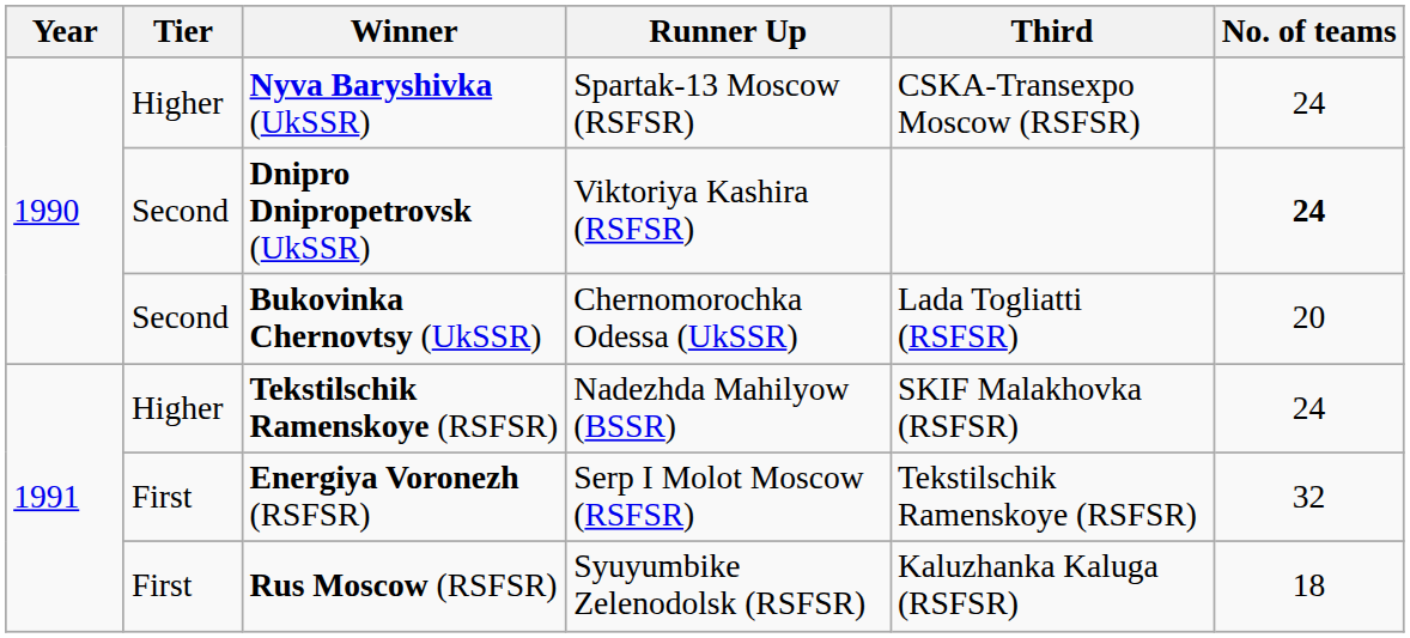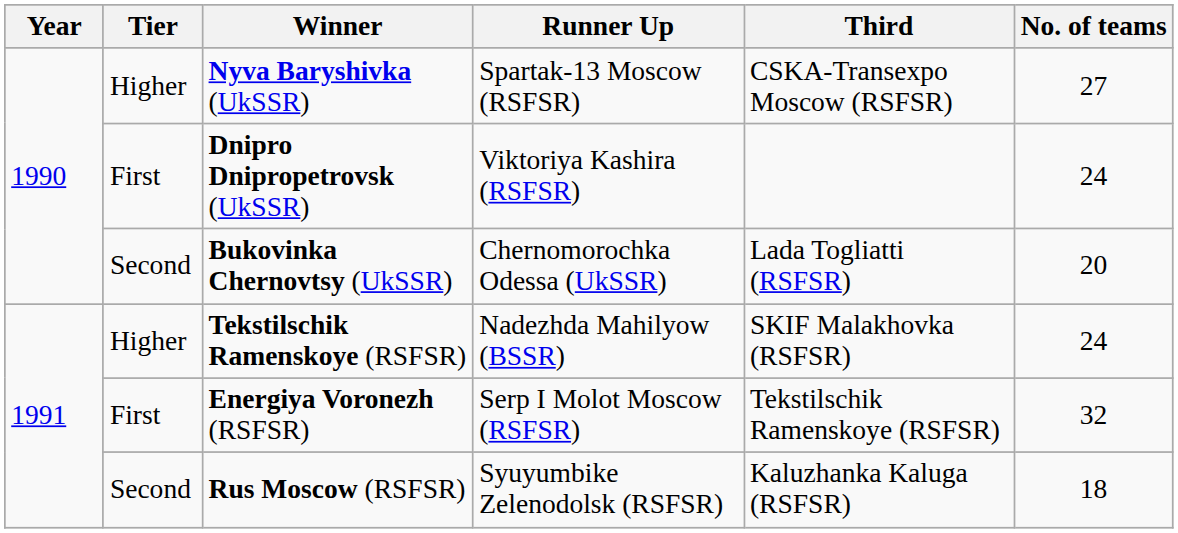 <table class="wikitable">
 <tr>
 <th width=50>Year</th>
 <th width=50>Tier</th>
 <th width=150>Winner</th>
 <th width=150>Runner Up</th>
 <th width=150>Third</th>
 <th>No. of teams</th>
 </tr>
 <tr>
 <td rowspan=3><a href='#'>1990</a></td>
 <td>Higher</td>
 <td><strong><a href='#'>Nyva Baryshivka</a></strong> (<a href='#'>UkSSR</a>)</td>
 <td>Spartak-13 Moscow (RSFSR)</td>
 <td>CSKA-Transexpo Moscow (RSFSR)</td>
-<td align=center>24</td>
+<td align=center>27</td>
 </tr>
 <tr>
-<td>Second</td>
+<td>First</td>
 <td><strong>Dnipro Dnipropetrovsk</strong> (<a href='#'>UkSSR</a>)</td>
 <td>Viktoriya Kashira (<a href='#'>RSFSR</a>)</td>
 <td></td>
-<td align=center><strong>24</strong></td>
+<td align=center>24</td>
 </tr>
 <tr>
 <td>Second</td>
 <td><strong>Bukovinka Chernovtsy</strong> (<a href='#'>UkSSR</a>)</td>
 <td>Chernomorochka Odessa (<a href='#'>UkSSR</a>)</td>
 <td>Lada Togliatti (<a href='#'>RSFSR</a>)</td>
 <td align=center>20</td>
 </tr>
 <tr>
 <td rowspan=3><a href='#'>1991</a></td>
 <td>Higher</td>
 <td><strong>Tekstilschik Ramenskoye</strong> (RSFSR)</td>
 <td>Nadezhda Mahilyow (<a href='#'>BSSR</a>)</td>
 <td>SKIF Malakhovka (RSFSR)</td>
 <td align=center>24</td>
 </tr>
 <tr>
 <td>First</td>
 <td><strong>Energiya Voronezh</strong> (RSFSR)</td>
 <td>Serp I Molot Moscow (<a href='#'>RSFSR</a>)</td>
 <td>Tekstilschik Ramenskoye (RSFSR)</td>
 <td align=center>32</td>
 </tr>
 <tr>
-<td>First</td>
+<td>Second</td>
 <td><strong>Rus Moscow</strong> (RSFSR)</td>
 <td>Syuyumbike Zelenodolsk (RSFSR)</td>
 <td>Kaluzhanka Kaluga (RSFSR)</td>
 <td align=center>18</td>
 </tr>
 </table>
